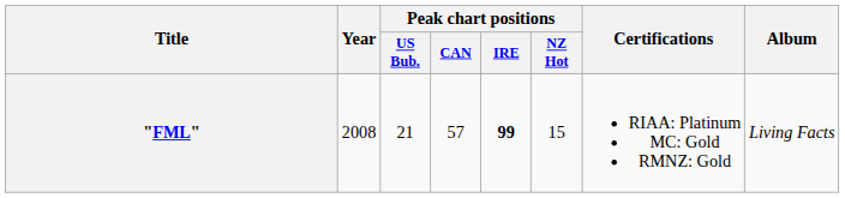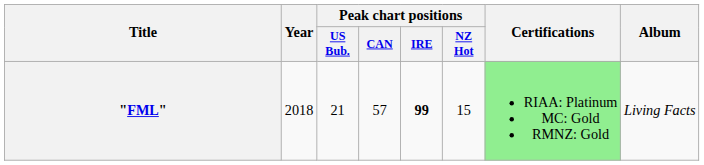 <table class="wikitable plainrowheaders" style="text-align:center;">
 <tr>
 <th scope="col" rowspan="2" style="width:19em;">Title</th>
 <th scope="col" rowspan="2" style="width:1em;">Year</th>
 <th scope="col" colspan="4">Peak chart positions</th>
 <th scope="col" rowspan="2">Certifications</th>
 <th scope="col" rowspan="2">Album</th>
 </tr>
 <tr>
 <th scope="col" style="width:3em;font-size:85%;"><a href='#'>US Bub.</a><br></th>
 <th scope="col" style="width:3em;font-size:85%;"><a href='#'>CAN</a><br></th>
 <th scope="col" style="width:3em;font-size:85%;"><a href='#'>IRE</a><br></th>
 <th scope="col" style="width:3em;font-size:85%;"><a href='#'>NZ<br>Hot</a><br></th>
 </tr>
 <tr>
 <th scope="row">"<a href='#'>FML</a>"</th>
-<td>2008</td>
+<td>2018</td>
 <td>21</td>
 <td>57</td>
 <td><strong>99</strong></td>
 <td>15</td>
-<td><br><ul><li>RIAA: Platinum</li><li>MC: Gold</li><li>RMNZ: Gold</li></ul></td>
+<td style="background: lightgreen;"><br><ul><li>RIAA: Platinum</li><li>MC: Gold</li><li>RMNZ: Gold</li></ul></td>
 <td><em>Living Facts</em></td>
 </tr>
 </table>
